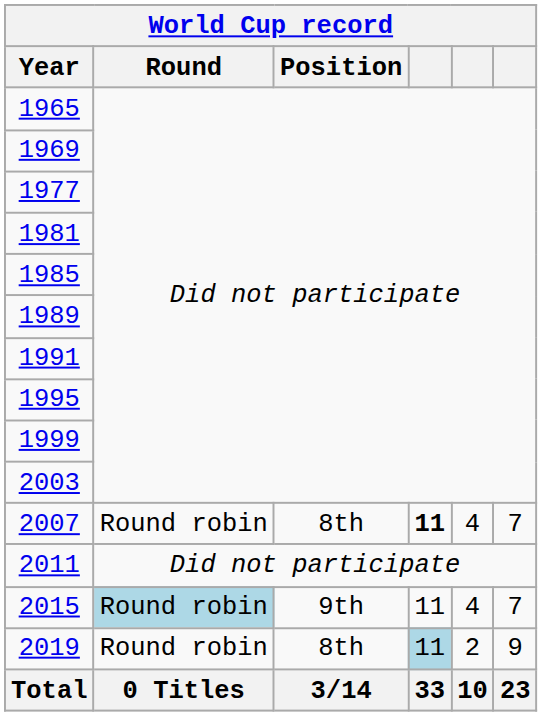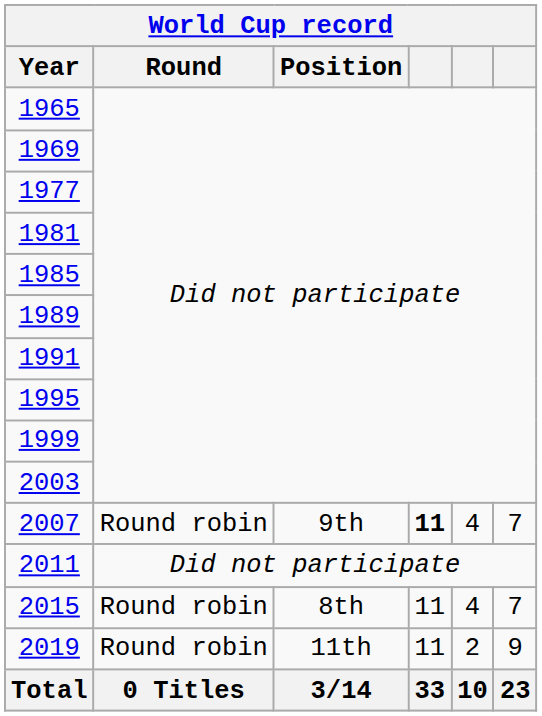 <table class="wikitable" style="text-align: center;">
 <tr>
 <th colspan="6"><a href='#'>World Cup record</a></th>
 </tr>
 <tr>
 <th>Year</th>
 <th>Round</th>
 <th>Position</th>
 <th></th>
 <th></th>
 <th></th>
 </tr>
 <tr>
 <td> <a href='#'>1965</a></td>
 <td colspan="5" rowspan="10"><em>Did not participate</em></td>
 </tr>
 <tr>
 <td> <a href='#'>1969</a></td>
 </tr>
 <tr>
 <td> <a href='#'>1977</a></td>
 </tr>
 <tr>
 <td> <a href='#'>1981</a></td>
 </tr>
 <tr>
 <td> <a href='#'>1985</a></td>
 </tr>
 <tr>
 <td> <a href='#'>1989</a></td>
 </tr>
 <tr>
 <td> <a href='#'>1991</a></td>
 </tr>
 <tr>
 <td> <a href='#'>1995</a></td>
 </tr>
 <tr>
 <td> <a href='#'>1999</a></td>
 </tr>
 <tr>
 <td> <a href='#'>2003</a></td>
 </tr>
 <tr>
 <td> <a href='#'>2007</a></td>
 <td>Round robin</td>
-<td>8th</td>
+<td>9th</td>
 <td><strong>11</strong></td>
 <td>4</td>
 <td>7</td>
 </tr>
 <tr>
 <td> <a href='#'>2011</a></td>
 <td colspan="5"><em>Did not participate</em></td>
 </tr>
 <tr>
 <td> <a href='#'>2015</a></td>
-<td style="background: lightblue;">Round robin</td>
-<td>9th</td>
+<td>Round robin</td>
+<td>8th</td>
 <td>11</td>
 <td>4</td>
 <td>7</td>
 </tr>
 <tr>
 <td> <a href='#'>2019</a></td>
 <td>Round robin</td>
-<td>8th</td>
-<td style="background: lightblue;">11</td>
+<td>11th</td>
+<td>11</td>
 <td>2</td>
 <td>9</td>
 </tr>
 <tr>
 <th>Total</th>
 <th>0 Titles</th>
 <th>3/14</th>
 <th>33</th>
 <th>10</th>
 <th>23</th>
 </tr>
 </table>
